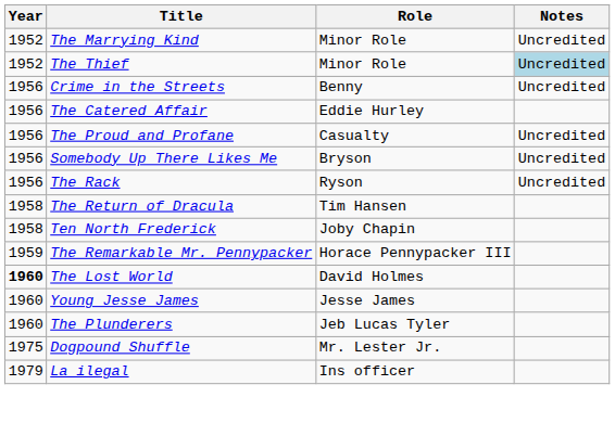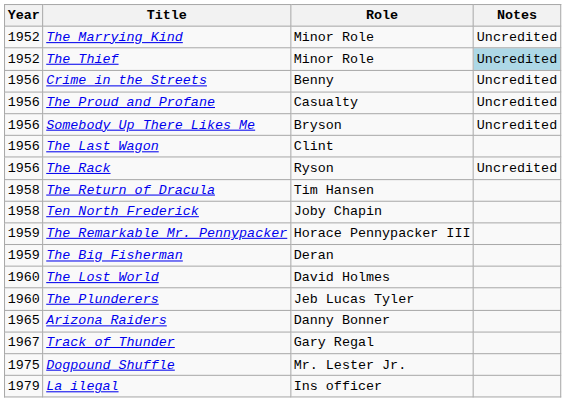 <table class="wikitable">
 <tr>
 <th>Year</th>
 <th>Title</th>
 <th>Role</th>
 <th>Notes</th>
 </tr>
 <tr>
 <td>1952</td>
 <td><em><a href='#'>The Marrying Kind</a></em></td>
 <td>Minor Role</td>
 <td>Uncredited</td>
 </tr>
 <tr>
 <td>1952</td>
 <td><em><a href='#'>The Thief</a></em></td>
 <td>Minor Role</td>
 <td style="background: lightblue;">Uncredited</td>
 </tr>
 <tr>
 <td>1956</td>
 <td><em><a href='#'>Crime in the Streets</a></em></td>
 <td>Benny</td>
 <td>Uncredited</td>
 </tr>
 <tr>
 <td>1956</td>
-<td><em><a href='#'>The Catered Affair</a></em></td>
-<td>Eddie Hurley</td>
-<td></td>
-</tr>
-<tr>
-<td>1956</td>
 <td><em><a href='#'>The Proud and Profane</a></em></td>
 <td>Casualty</td>
 <td>Uncredited</td>
 </tr>
 <tr>
 <td>1956</td>
 <td><em><a href='#'>Somebody Up There Likes Me</a></em></td>
 <td>Bryson</td>
 <td>Uncredited</td>
+</tr>
+<tr>
+<td>1956</td>
+<td><em><a href='#'>The Last Wagon</a></em></td>
+<td>Clint</td>
+<td></td>
 </tr>
 <tr>
 <td>1956</td>
 <td><em><a href='#'>The Rack</a></em></td>
 <td>Ryson</td>
 <td>Uncredited</td>
 </tr>
 <tr>
 <td>1958</td>
 <td><em><a href='#'>The Return of Dracula</a></em></td>
 <td>Tim Hansen</td>
 <td></td>
 </tr>
 <tr>
 <td>1958</td>
 <td><em><a href='#'>Ten North Frederick</a></em></td>
 <td>Joby Chapin</td>
 <td></td>
 </tr>
 <tr>
 <td>1959</td>
 <td><em><a href='#'>The Remarkable Mr. Pennypacker</a></em></td>
 <td>Horace Pennypacker III</td>
 <td></td>
 </tr>
 <tr>
-<td><strong>1960</strong></td>
+<td>1959</td>
+<td><em><a href='#'>The Big Fisherman</a></em></td>
+<td>Deran</td>
+<td></td>
+</tr>
+<tr>
+<td>1960</td>
 <td><em><a href='#'>The Lost World</a></em></td>
 <td>David Holmes</td>
 <td></td>
 </tr>
 <tr>
 <td>1960</td>
-<td><em><a href='#'>Young Jesse James</a></em></td>
-<td>Jesse James</td>
+<td><em><a href='#'>The Plunderers</a></em></td>
+<td>Jeb Lucas Tyler</td>
 <td></td>
 </tr>
 <tr>
-<td>1960</td>
-<td><em><a href='#'>The Plunderers</a></em></td>
-<td>Jeb Lucas Tyler</td>
+<td>1965</td>
+<td><em><a href='#'>Arizona Raiders</a></em></td>
+<td>Danny Bonner</td>
+<td></td>
+</tr>
+<tr>
+<td>1967</td>
+<td><em><a href='#'>Track of Thunder</a></em></td>
+<td>Gary Regal</td>
 <td></td>
 </tr>
 <tr>
 <td>1975</td>
 <td><em><a href='#'>Dogpound Shuffle</a></em></td>
 <td>Mr. Lester Jr.</td>
 <td></td>
 </tr>
 <tr>
 <td>1979</td>
 <td><em><a href='#'>La ilegal</a></em></td>
 <td>Ins officer</td>
 <td></td>
 </tr>
 </table>
